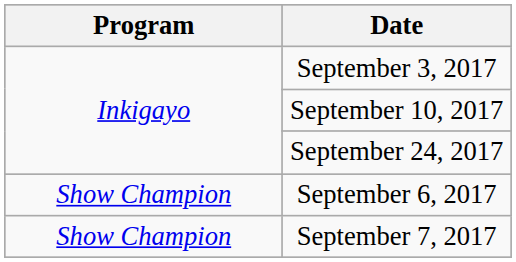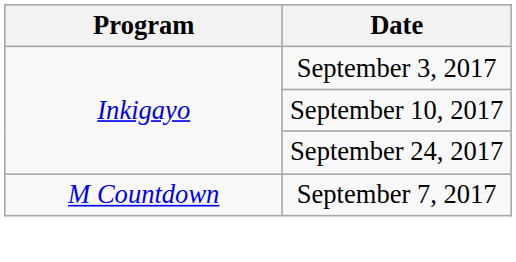 <table class="wikitable sortable" style="text-align:center;">
 <tr>
 <th width="160px">Program</th>
 <th width="130px">Date</th>
 </tr>
 <tr>
 <td rowspan="3"><em><a href='#'>Inkigayo</a></em></td>
 <td>September 3, 2017</td>
 </tr>
 <tr>
 <td>September 10, 2017</td>
 </tr>
 <tr>
 <td>September 24, 2017</td>
 </tr>
 <tr>
-<td><em><a href='#'>Show Champion</a></em></td>
-<td>September 6, 2017</td>
-</tr>
-<tr>
-<td><em><a href='#'>Show Champion</a></em></td>
+<td><em><a href='#'>M Countdown</a></em></td>
 <td>September 7, 2017</td>
 </tr>
 </table>
